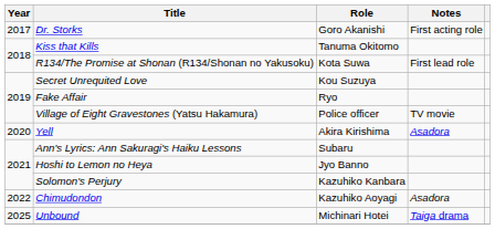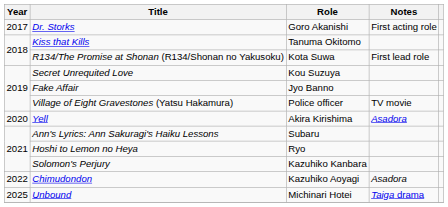 <table class="wikitable">
 <tr>
 <th>Year</th>
 <th>Title</th>
 <th>Role</th>
 <th>Notes</th>
 <th></th>
 </tr>
 <tr>
 <td>2017</td>
 <td><em><a href='#'>Dr. Storks</a></em></td>
 <td>Goro Akanishi</td>
 <td>First acting role</td>
 <td></td>
 </tr>
 <tr>
 <td rowspan=2>2018</td>
 <td><em><a href='#'>Kiss that Kills</a></em></td>
 <td>Tanuma Okitomo</td>
 <td></td>
 <td></td>
 </tr>
 <tr>
 <td><em>R134/The Promise at Shonan</em> (R134/Shonan no Yakusoku)</td>
 <td>Kota Suwa</td>
 <td>First lead role</td>
 <td></td>
 </tr>
 <tr>
 <td rowspan=3>2019</td>
 <td><em>Secret Unrequited Love</em></td>
 <td>Kou Suzuya</td>
 <td></td>
 <td></td>
 </tr>
 <tr>
 <td><em>Fake Affair</em></td>
-<td>Ryo</td>
+<td>Jyo Banno</td>
 <td></td>
 <td></td>
 </tr>
 <tr>
 <td><em>Village of Eight Gravestones</em> (Yatsu Hakamura)</td>
 <td>Police officer</td>
 <td>TV movie</td>
 <td></td>
 </tr>
 <tr>
 <td>2020</td>
 <td><em><a href='#'>Yell</a></em></td>
 <td>Akira Kirishima</td>
 <td><em><a href='#'>Asadora</a></em></td>
 <td></td>
 </tr>
 <tr>
 <td rowspan=3>2021</td>
 <td><em>Ann's Lyrics: Ann Sakuragi's Haiku Lessons</em></td>
 <td>Subaru</td>
 <td></td>
 <td></td>
 </tr>
 <tr>
 <td><em>Hoshi to Lemon no Heya</em></td>
-<td>Jyo Banno</td>
+<td>Ryo</td>
 <td></td>
 <td></td>
 </tr>
 <tr>
 <td><em>Solomon's Perjury</em></td>
 <td>Kazuhiko Kanbara</td>
 <td></td>
 <td></td>
 </tr>
 <tr>
 <td>2022</td>
 <td><em><a href='#'>Chimudondon</a></em></td>
 <td>Kazuhiko Aoyagi</td>
 <td><em>Asadora</em></td>
 <td></td>
 </tr>
 <tr>
 <td>2025</td>
 <td><em><a href='#'>Unbound</a></em></td>
 <td>Michinari Hotei</td>
 <td><a href='#'><em>Taiga</em> drama</a></td>
 <td></td>
 </tr>
 <tr>
 </tr>
 </table>
